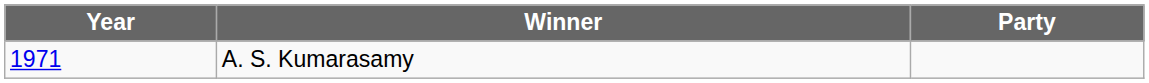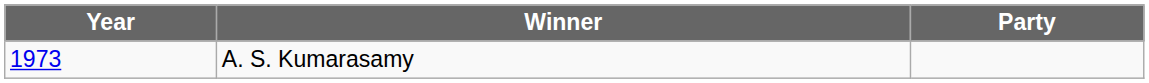 <table class="wikitable" width="50%">
 <tr>
 <th style="background-color:#666666; color:white">Year</th>
 <th style="background-color:#666666; color:white">Winner</th>
 <th style="background-color:#666666; color:white" colspan="2">Party</th>
 </tr>
 <tr>
-<td><a href='#'>1971</a></td>
+<td><a href='#'>1973</a></td>
 <td>A. S. Kumarasamy</td>
 <td></td>
 </tr>
 </table>
